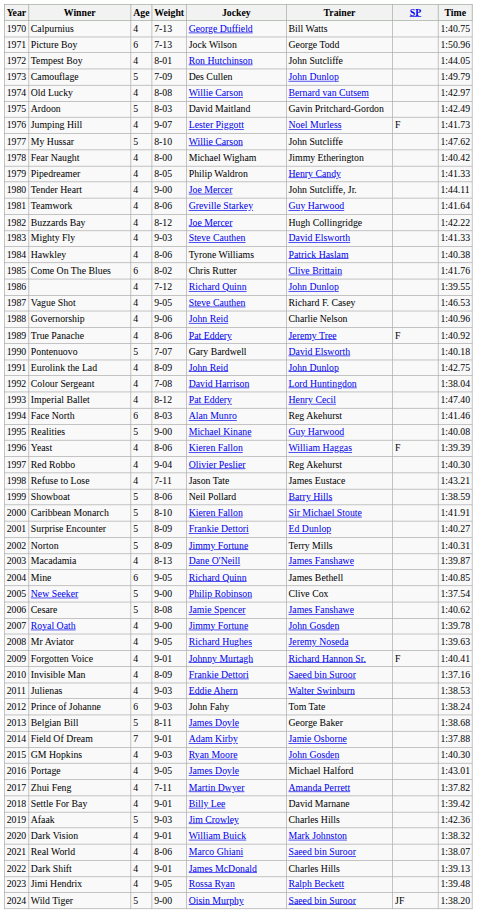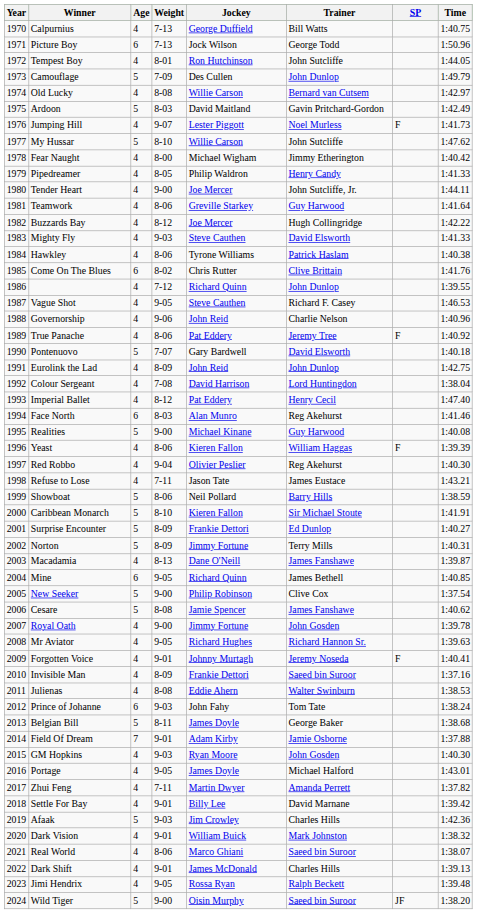 <table class = "wikitable sortable" | border="1" style="border-collapse: collapse; font-size:90%">
 <tr bgcolor="#77dd77" align="center">
 <th>Year</th>
 <th>Winner</th>
 <th>Age</th>
 <th>Weight</th>
 <th>Jockey</th>
 <th>Trainer</th>
 <th><a href='#'>SP</a></th>
 <th>Time</th>
 </tr>
 <tr>
 <td>1970</td>
 <td width=144px>Calpurnius</td>
 <td>4</td>
 <td>7-13</td>
 <td width=140px><a href='#'>George Duffield</a></td>
 <td width=150px>Bill Watts</td>
 <td width=60px></td>
 <td>1:40.75</td>
 </tr>
 <tr>
 <td>1971</td>
 <td>Picture Boy</td>
 <td>6</td>
 <td>7-13</td>
 <td>Jock Wilson</td>
 <td>George Todd</td>
 <td></td>
 <td>1:50.96</td>
 </tr>
 <tr>
 <td>1972</td>
 <td>Tempest Boy</td>
 <td>4</td>
 <td>8-01</td>
 <td><a href='#'>Ron Hutchinson</a></td>
 <td>John Sutcliffe</td>
 <td></td>
 <td>1:44.05</td>
 </tr>
 <tr>
 <td>1973</td>
 <td>Camouflage</td>
 <td>5</td>
 <td>7-09</td>
 <td>Des Cullen</td>
 <td><a href='#'>John Dunlop</a></td>
 <td></td>
 <td>1:49.79</td>
 </tr>
 <tr>
 <td>1974</td>
 <td>Old Lucky</td>
 <td>4</td>
 <td>8-08</td>
 <td><a href='#'>Willie Carson</a></td>
 <td><a href='#'>Bernard van Cutsem</a></td>
 <td></td>
 <td>1:42.97</td>
 </tr>
 <tr>
 <td>1975</td>
 <td>Ardoon</td>
 <td>5</td>
 <td>8-03</td>
 <td>David Maitland</td>
 <td>Gavin Pritchard-Gordon</td>
 <td></td>
 <td>1:42.49</td>
 </tr>
 <tr>
 <td>1976</td>
 <td>Jumping Hill</td>
 <td>4</td>
 <td>9-07</td>
 <td><a href='#'>Lester Piggott</a></td>
 <td><a href='#'>Noel Murless</a></td>
 <td> F</td>
 <td>1:41.73</td>
 </tr>
 <tr>
 <td>1977</td>
 <td>My Hussar</td>
 <td>5</td>
 <td>8-10</td>
 <td><a href='#'>Willie Carson</a></td>
 <td>John Sutcliffe</td>
 <td></td>
 <td>1:47.62</td>
 </tr>
 <tr>
 <td>1978</td>
 <td>Fear Naught</td>
 <td>4</td>
 <td>8-00</td>
 <td>Michael Wigham</td>
 <td>Jimmy Etherington</td>
 <td></td>
 <td>1:40.42</td>
 </tr>
 <tr>
 <td>1979</td>
 <td>Pipedreamer</td>
 <td>4</td>
 <td>8-05</td>
 <td>Philip Waldron</td>
 <td><a href='#'>Henry Candy</a></td>
 <td></td>
 <td>1:41.33</td>
 </tr>
 <tr>
 <td>1980</td>
 <td>Tender Heart</td>
 <td>4</td>
 <td>9-00</td>
 <td><a href='#'>Joe Mercer</a></td>
 <td>John Sutcliffe, Jr.</td>
 <td></td>
 <td>1:44.11</td>
 </tr>
 <tr>
 <td>1981</td>
 <td>Teamwork</td>
 <td>4</td>
 <td>8-06</td>
 <td><a href='#'>Greville Starkey</a></td>
 <td><a href='#'>Guy Harwood</a></td>
 <td></td>
 <td>1:41.64</td>
 </tr>
 <tr>
 <td>1982</td>
 <td>Buzzards Bay</td>
 <td>4</td>
 <td>8-12</td>
 <td><a href='#'>Joe Mercer</a></td>
 <td>Hugh Collingridge</td>
 <td></td>
 <td>1:42.22</td>
 </tr>
 <tr>
 <td>1983</td>
 <td>Mighty Fly</td>
 <td>4</td>
 <td>9-03</td>
 <td><a href='#'>Steve Cauthen</a></td>
 <td><a href='#'>David Elsworth</a></td>
 <td></td>
 <td>1:41.33</td>
 </tr>
 <tr>
 <td>1984</td>
 <td>Hawkley</td>
 <td>4</td>
 <td>8-06</td>
 <td>Tyrone Williams</td>
 <td><a href='#'>Patrick Haslam</a></td>
 <td></td>
 <td>1:40.38</td>
 </tr>
 <tr>
 <td>1985</td>
 <td>Come On The Blues</td>
 <td>6</td>
 <td>8-02</td>
 <td>Chris Rutter</td>
 <td><a href='#'>Clive Brittain</a></td>
 <td></td>
 <td>1:41.76</td>
 </tr>
 <tr>
 <td>1986</td>
 <td></td>
 <td>4</td>
 <td>7-12</td>
 <td><a href='#'>Richard Quinn</a></td>
 <td><a href='#'>John Dunlop</a></td>
 <td></td>
 <td>1:39.55</td>
 </tr>
 <tr>
 <td>1987</td>
 <td>Vague Shot</td>
 <td>4</td>
 <td>9-05</td>
 <td><a href='#'>Steve Cauthen</a></td>
 <td>Richard F. Casey</td>
 <td></td>
 <td>1:46.53</td>
 </tr>
 <tr>
 <td>1988</td>
 <td>Governorship</td>
 <td>4</td>
 <td>9-06</td>
 <td><a href='#'>John Reid</a></td>
 <td>Charlie Nelson</td>
 <td></td>
 <td>1:40.96</td>
 </tr>
 <tr>
 <td>1989</td>
 <td>True Panache</td>
 <td>4</td>
 <td>8-06</td>
 <td><a href='#'>Pat Eddery</a></td>
 <td><a href='#'>Jeremy Tree</a></td>
 <td> F</td>
 <td>1:40.92</td>
 </tr>
 <tr>
 <td>1990</td>
 <td>Pontenuovo</td>
 <td>5</td>
 <td>7-07</td>
 <td>Gary Bardwell</td>
 <td><a href='#'>David Elsworth</a></td>
 <td></td>
 <td>1:40.18</td>
 </tr>
 <tr>
 <td>1991</td>
 <td>Eurolink the Lad</td>
 <td>4</td>
 <td>8-09</td>
 <td><a href='#'>John Reid</a></td>
 <td><a href='#'>John Dunlop</a></td>
 <td></td>
 <td>1:42.75</td>
 </tr>
 <tr>
 <td>1992</td>
 <td>Colour Sergeant</td>
 <td>4</td>
 <td>7-08</td>
 <td><a href='#'>David Harrison</a></td>
 <td><a href='#'>Lord Huntingdon</a></td>
 <td></td>
 <td>1:38.04</td>
 </tr>
 <tr>
 <td>1993</td>
 <td>Imperial Ballet</td>
 <td>4</td>
 <td>8-12</td>
 <td><a href='#'>Pat Eddery</a></td>
 <td><a href='#'>Henry Cecil</a></td>
 <td></td>
 <td>1:47.40</td>
 </tr>
 <tr>
 <td>1994</td>
 <td>Face North</td>
 <td>6</td>
 <td>8-03</td>
 <td><a href='#'>Alan Munro</a></td>
 <td>Reg Akehurst</td>
 <td></td>
 <td>1:41.46</td>
 </tr>
 <tr>
 <td>1995</td>
 <td>Realities</td>
 <td>5</td>
 <td>9-00</td>
 <td><a href='#'>Michael Kinane</a></td>
 <td><a href='#'>Guy Harwood</a></td>
 <td></td>
 <td>1:40.08</td>
 </tr>
 <tr>
 <td>1996</td>
 <td>Yeast</td>
 <td>4</td>
 <td>8-06</td>
 <td><a href='#'>Kieren Fallon</a></td>
 <td><a href='#'>William Haggas</a></td>
 <td> F</td>
 <td>1:39.39</td>
 </tr>
 <tr>
 <td>1997</td>
 <td>Red Robbo</td>
 <td>4</td>
 <td>9-04</td>
 <td><a href='#'>Olivier Peslier</a></td>
 <td>Reg Akehurst</td>
 <td></td>
 <td>1:40.30</td>
 </tr>
 <tr>
 <td>1998</td>
 <td>Refuse to Lose</td>
 <td>4</td>
 <td>7-11</td>
 <td>Jason Tate</td>
 <td>James Eustace</td>
 <td></td>
 <td>1:43.21</td>
 </tr>
 <tr>
 <td>1999</td>
 <td>Showboat</td>
 <td>5</td>
 <td>8-06</td>
 <td>Neil Pollard</td>
 <td><a href='#'>Barry Hills</a></td>
 <td></td>
 <td>1:38.59</td>
 </tr>
 <tr>
 <td>2000</td>
 <td>Caribbean Monarch</td>
 <td>5</td>
 <td>8-10</td>
 <td><a href='#'>Kieren Fallon</a></td>
 <td><a href='#'>Sir Michael Stoute</a></td>
 <td></td>
 <td>1:41.91</td>
 </tr>
 <tr>
 <td>2001</td>
 <td>Surprise Encounter</td>
 <td>5</td>
 <td>8-09</td>
 <td><a href='#'>Frankie Dettori</a></td>
 <td><a href='#'>Ed Dunlop</a></td>
 <td></td>
 <td>1:40.27</td>
 </tr>
 <tr>
 <td>2002</td>
 <td>Norton</td>
 <td>5</td>
 <td>8-09</td>
 <td><a href='#'>Jimmy Fortune</a></td>
 <td>Terry Mills</td>
 <td></td>
 <td>1:40.31</td>
 </tr>
 <tr>
 <td>2003</td>
 <td>Macadamia</td>
 <td>4</td>
 <td>8-13</td>
 <td><a href='#'>Dane O'Neill</a></td>
 <td><a href='#'>James Fanshawe</a></td>
 <td></td>
 <td>1:39.87</td>
 </tr>
 <tr>
 <td>2004</td>
 <td>Mine</td>
 <td>6</td>
 <td>9-05</td>
 <td><a href='#'>Richard Quinn</a></td>
 <td>James Bethell</td>
 <td></td>
 <td>1:40.85</td>
 </tr>
 <tr>
 <td>2005</td>
 <td><a href='#'>New Seeker</a> </td>
 <td>5</td>
 <td>9-00</td>
 <td><a href='#'>Philip Robinson</a></td>
 <td>Clive Cox</td>
 <td></td>
 <td>1:37.54</td>
 </tr>
 <tr>
 <td>2006</td>
 <td>Cesare</td>
 <td>5</td>
 <td>8-08</td>
 <td><a href='#'>Jamie Spencer</a></td>
 <td><a href='#'>James Fanshawe</a></td>
 <td></td>
 <td>1:40.62</td>
 </tr>
 <tr>
 <td>2007</td>
 <td><a href='#'>Royal Oath</a></td>
 <td>4</td>
 <td>9-00</td>
 <td><a href='#'>Jimmy Fortune</a></td>
 <td><a href='#'>John Gosden</a></td>
 <td></td>
 <td>1:39.78</td>
 </tr>
 <tr>
 <td>2008</td>
 <td>Mr Aviator</td>
 <td>4</td>
 <td>9-05</td>
 <td><a href='#'>Richard Hughes</a></td>
-<td><a href='#'>Jeremy Noseda</a></td>
+<td><a href='#'>Richard Hannon Sr.</a></td>
 <td></td>
 <td>1:39.63</td>
 </tr>
 <tr>
 <td>2009</td>
 <td>Forgotten Voice</td>
 <td>4</td>
 <td>9-01</td>
 <td><a href='#'>Johnny Murtagh</a></td>
-<td><a href='#'>Richard Hannon Sr.</a></td>
+<td><a href='#'>Jeremy Noseda</a></td>
 <td> F</td>
 <td>1:40.41</td>
 </tr>
 <tr>
 <td>2010</td>
 <td>Invisible Man</td>
 <td>4</td>
 <td>8-09</td>
 <td><a href='#'>Frankie Dettori</a></td>
 <td><a href='#'>Saeed bin Suroor</a></td>
 <td></td>
 <td>1:37.16</td>
 </tr>
 <tr>
 <td>2011</td>
 <td>Julienas</td>
 <td>4</td>
-<td>9-03</td>
+<td>8-08</td>
 <td><a href='#'>Eddie Ahern</a></td>
 <td><a href='#'>Walter Swinburn</a></td>
 <td></td>
 <td>1:38.53</td>
 </tr>
 <tr>
 <td>2012</td>
 <td>Prince of Johanne</td>
 <td>6</td>
 <td>9-03</td>
 <td>John Fahy</td>
 <td>Tom Tate</td>
 <td></td>
 <td>1:38.24</td>
 </tr>
 <tr>
 <td>2013</td>
 <td>Belgian Bill</td>
 <td>5</td>
 <td>8-11</td>
 <td><a href='#'>James Doyle</a></td>
 <td>George Baker</td>
 <td></td>
 <td>1:38.68</td>
 </tr>
 <tr>
 <td>2014</td>
 <td>Field Of Dream</td>
 <td>7</td>
 <td>9-01</td>
 <td><a href='#'>Adam Kirby</a></td>
 <td><a href='#'>Jamie Osborne</a></td>
 <td></td>
 <td>1:37.88</td>
 </tr>
 <tr>
 <td>2015</td>
 <td>GM Hopkins</td>
 <td>4</td>
 <td>9-03</td>
 <td><a href='#'>Ryan Moore</a></td>
 <td><a href='#'>John Gosden</a></td>
 <td></td>
 <td>1:40.30</td>
 </tr>
 <tr>
 <td>2016</td>
 <td>Portage</td>
 <td>4</td>
 <td>9-05</td>
 <td><a href='#'>James Doyle</a></td>
 <td>Michael Halford</td>
 <td></td>
 <td>1:43.01</td>
 </tr>
 <tr>
 <td>2017</td>
 <td>Zhui Feng</td>
 <td>4</td>
 <td>7-11</td>
 <td><a href='#'>Martin Dwyer</a></td>
 <td><a href='#'>Amanda Perrett</a></td>
 <td></td>
 <td>1:37.82</td>
 </tr>
 <tr>
 <td>2018</td>
 <td>Settle For Bay</td>
 <td>4</td>
 <td>9-01</td>
 <td><a href='#'>Billy Lee</a></td>
 <td>David Marnane</td>
 <td></td>
 <td>1:39.42</td>
 </tr>
 <tr>
 <td>2019</td>
 <td>Afaak</td>
 <td>5</td>
 <td>9-03</td>
 <td><a href='#'>Jim Crowley</a></td>
 <td>Charles Hills</td>
 <td></td>
 <td>1:42.36</td>
 </tr>
 <tr>
 <td>2020</td>
 <td>Dark Vision</td>
 <td>4</td>
 <td>9-01</td>
 <td><a href='#'>William Buick</a></td>
 <td><a href='#'>Mark Johnston</a></td>
 <td></td>
 <td>1:38.32</td>
 </tr>
 <tr>
 <td>2021</td>
 <td>Real World</td>
 <td>4</td>
 <td>8-06</td>
 <td><a href='#'>Marco Ghiani</a></td>
 <td><a href='#'>Saeed bin Suroor</a></td>
 <td></td>
 <td>1:38.07</td>
 </tr>
 <tr>
 <td>2022</td>
 <td>Dark Shift</td>
 <td>4</td>
 <td>9-01</td>
 <td><a href='#'>James McDonald</a></td>
 <td>Charles Hills</td>
 <td></td>
 <td>1:39.13</td>
 </tr>
 <tr>
 <td>2023</td>
 <td>Jimi Hendrix</td>
 <td>4</td>
 <td>9-05</td>
 <td><a href='#'>Rossa Ryan</a></td>
 <td><a href='#'>Ralph Beckett</a></td>
 <td></td>
 <td>1:39.48</td>
 </tr>
 <tr>
 <td>2024</td>
 <td>Wild Tiger</td>
 <td>5</td>
 <td>9-00</td>
 <td><a href='#'>Oisin Murphy</a></td>
 <td><a href='#'>Saeed bin Suroor</a></td>
 <td> JF</td>
 <td>1:38.20</td>
 </tr>
 </table>
